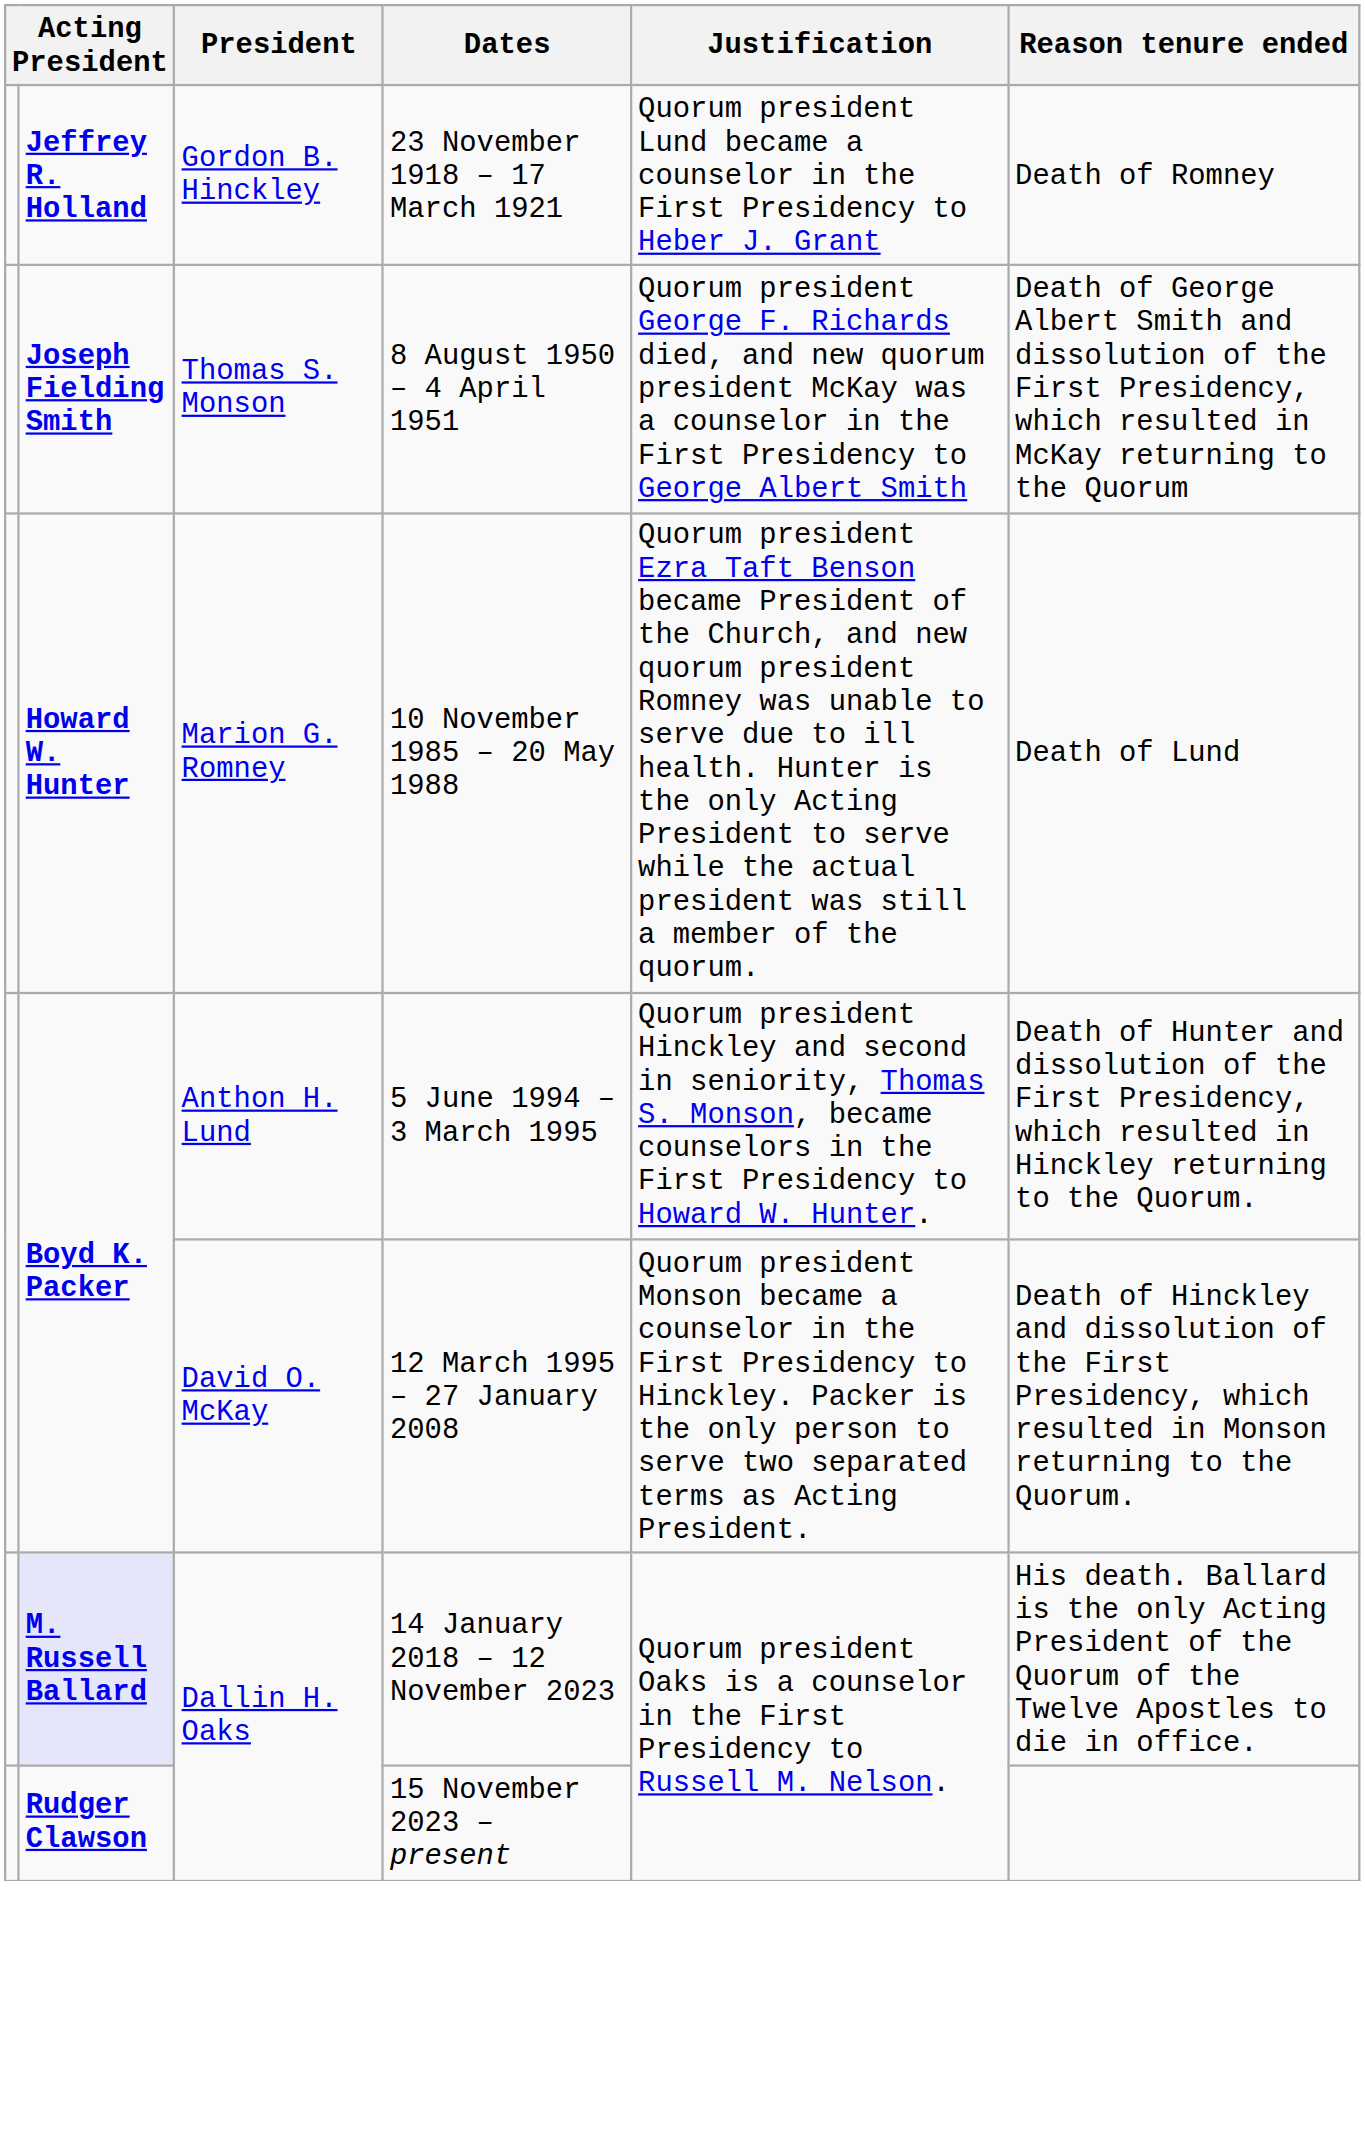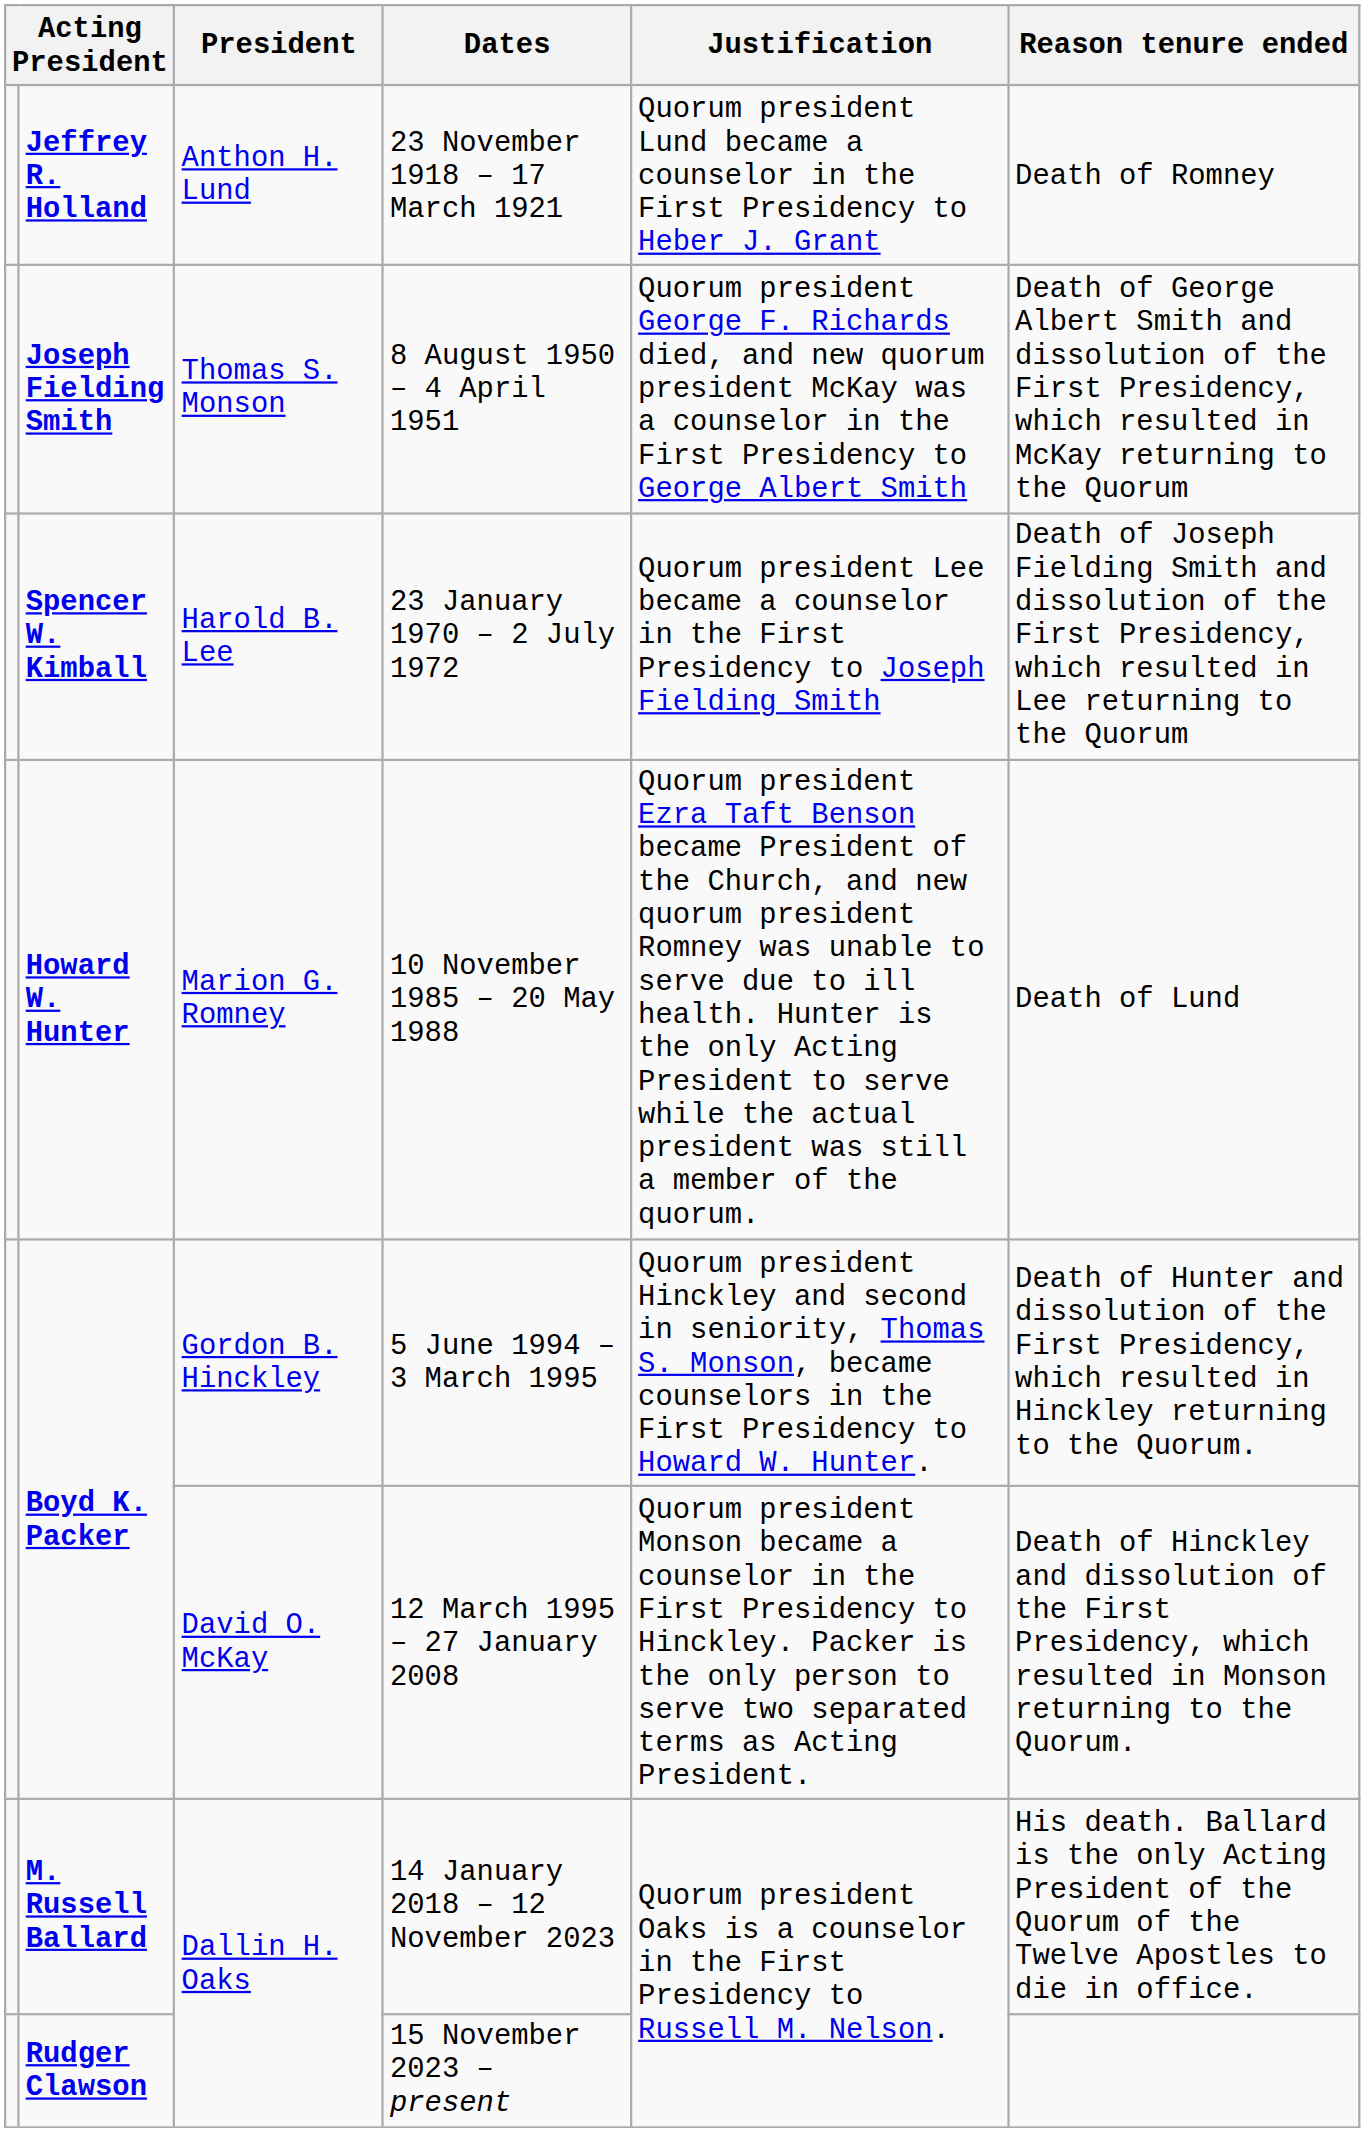 <table class="wikitable">
 <tr>
 <th colspan="2" width="240px">Acting President</th>
 <th width="140px">President</th>
 <th width="235px">Dates</th>
 <th width="350px">Justification</th>
 <th width="350px">Reason tenure ended</th>
 </tr>
 <tr>
 <td></td>
 <td><strong><a href='#'>Jeffrey R. Holland</a></strong></td>
-<td><a href='#'>Gordon B. Hinckley</a></td>
+<td><a href='#'>Anthon H. Lund</a></td>
 <td>23 November 1918 – 17 March 1921</td>
 <td>Quorum president Lund became a counselor in the First Presidency to <a href='#'>Heber J. Grant</a></td>
 <td>Death of Romney</td>
 </tr>
 <tr>
 <td></td>
 <td><strong><a href='#'>Joseph Fielding Smith</a></strong></td>
 <td><a href='#'>Thomas S. Monson</a></td>
 <td>8 August 1950 – 4 April 1951</td>
 <td>Quorum president <a href='#'>George F. Richards</a> died, and new quorum president McKay was a counselor in the First Presidency to <a href='#'>George Albert Smith</a></td>
 <td>Death of George Albert Smith and dissolution of the First Presidency, which resulted in McKay returning to the Quorum</td>
 </tr>
 <tr>
 <td></td>
+<td><strong><a href='#'>Spencer W. Kimball</a></strong></td>
+<td><a href='#'>Harold B. Lee</a></td>
+<td>23 January 1970 – 2 July 1972</td>
+<td>Quorum president Lee became a counselor in the First Presidency to <a href='#'>Joseph Fielding Smith</a></td>
+<td>Death of Joseph Fielding Smith and dissolution of the First Presidency, which resulted in Lee returning to the Quorum</td>
+</tr>
+<tr>
+<td></td>
 <td><strong><a href='#'>Howard W. Hunter</a></strong></td>
 <td><a href='#'>Marion G. Romney</a></td>
 <td>10 November 1985 – 20 May 1988</td>
 <td>Quorum president <a href='#'>Ezra Taft Benson</a> became President of the Church, and new quorum president Romney was unable to serve due to ill health. Hunter is the only Acting President to serve while the actual president was still a member of the quorum.</td>
 <td>Death of Lund</td>
 </tr>
 <tr>
 <td rowspan="2"></td>
 <td rowspan="2"><strong><a href='#'>Boyd K. Packer</a></strong></td>
-<td><a href='#'>Anthon H. Lund</a></td>
+<td><a href='#'>Gordon B. Hinckley</a></td>
 <td>5 June 1994 – 3 March 1995</td>
 <td>Quorum president Hinckley and second in seniority, <a href='#'>Thomas S. Monson</a>, became counselors in the First Presidency to <a href='#'>Howard W. Hunter</a>.</td>
 <td>Death of Hunter and dissolution of the First Presidency, which resulted in Hinckley returning to the Quorum.</td>
 </tr>
 <tr>
 <td><a href='#'>David O. McKay</a></td>
 <td>12 March 1995 – 27 January 2008</td>
 <td>Quorum president Monson became a counselor in the First Presidency to Hinckley. Packer is the only person to serve two separated terms as Acting President.</td>
 <td>Death of Hinckley and dissolution of the First Presidency, which resulted in Monson returning to the Quorum.</td>
 </tr>
 <tr>
 <td></td>
-<td style="background: lavender;"><strong><a href='#'>M. Russell Ballard</a></strong></td>
+<td><strong><a href='#'>M. Russell Ballard</a></strong></td>
 <td rowspan="2"><a href='#'>Dallin H. Oaks</a></td>
 <td>14 January 2018 – 12 November 2023</td>
 <td rowspan="2">Quorum president Oaks is a counselor in the First Presidency to <a href='#'>Russell M. Nelson</a>.</td>
 <td>His death. Ballard is the only Acting President of the Quorum of the Twelve Apostles to die in office.</td>
 </tr>
 <tr>
 <td></td>
 <td><strong><a href='#'>Rudger Clawson</a></strong></td>
 <td>15 November 2023 – <em>present</em></td>
 <td></td>
 </tr>
 </table>
